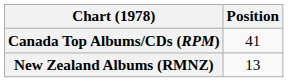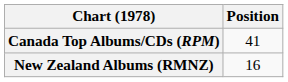 <table class="wikitable sortable plainrowheaders" style="text-align:center">
 <tr>
 <th scope="col">Chart (1978)</th>
 <th scope="col">Position</th>
 </tr>
 <tr>
 <th scope="row">Canada Top Albums/CDs (<em>RPM</em>)</th>
 <td>41</td>
 </tr>
 <tr>
 <th scope="row">New Zealand Albums (RMNZ)</th>
-<td>13</td>
+<td>16</td>
 </tr>
 </table>
